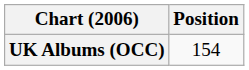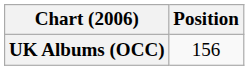 <table class="wikitable plainrowheaders" style="text-align:center">
 <tr>
 <th scope="col">Chart (2006)</th>
 <th scope="col">Position</th>
 </tr>
 <tr>
 <th scope="row">UK Albums (OCC)</th>
-<td>154</td>
+<td>156</td>
 </tr>
 </table>
